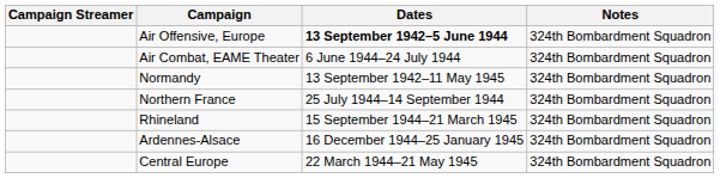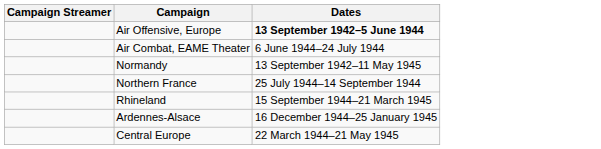 <table class="wikitable">
 <tr style="background:#efefef;">
 <th>Campaign Streamer</th>
 <th>Campaign</th>
 <th>Dates</th>
-<th>Notes</th>
 </tr>
 <tr>
 <td></td>
 <td>Air Offensive, Europe</td>
 <td><strong>13 September 1942–5 June 1944</strong></td>
-<td>324th Bombardment Squadron</td>
 </tr>
 <tr>
 <td></td>
 <td>Air Combat, EAME Theater</td>
 <td>6 June 1944–24 July 1944</td>
-<td>324th Bombardment Squadron</td>
 </tr>
 <tr>
 <td></td>
 <td>Normandy</td>
 <td>13 September 1942–11 May 1945</td>
-<td>324th Bombardment Squadron</td>
 </tr>
 <tr>
 <td></td>
 <td>Northern France</td>
 <td>25 July 1944–14 September 1944</td>
-<td>324th Bombardment Squadron</td>
 </tr>
 <tr>
 <td></td>
 <td>Rhineland</td>
 <td>15 September 1944–21 March 1945</td>
-<td>324th Bombardment Squadron</td>
 </tr>
 <tr>
 <td></td>
 <td>Ardennes-Alsace</td>
 <td>16 December 1944–25 January 1945</td>
-<td>324th Bombardment Squadron</td>
 </tr>
 <tr>
 <td></td>
 <td>Central Europe</td>
 <td>22 March 1944–21 May 1945</td>
-<td>324th Bombardment Squadron</td>
 </tr>
 </table>
